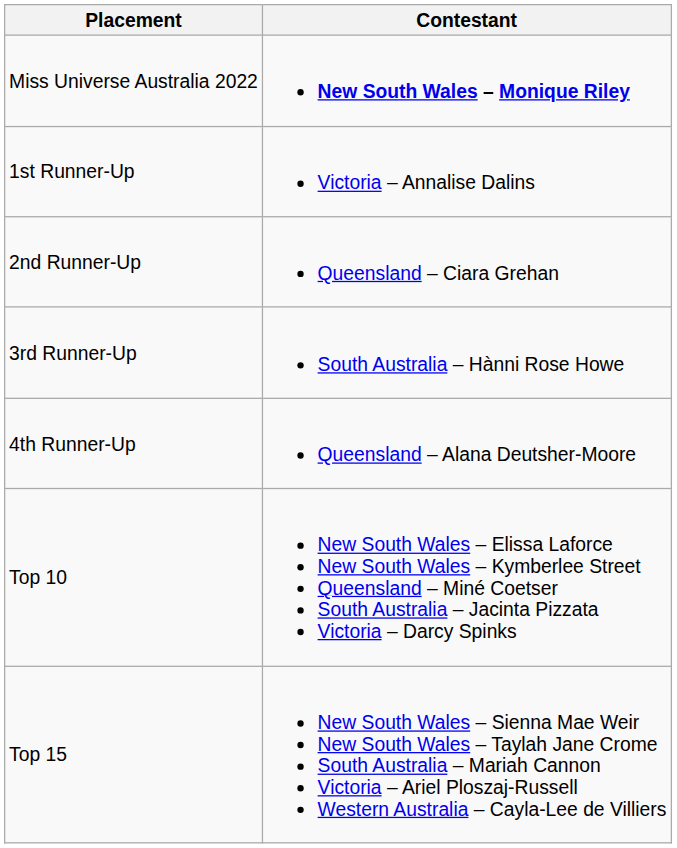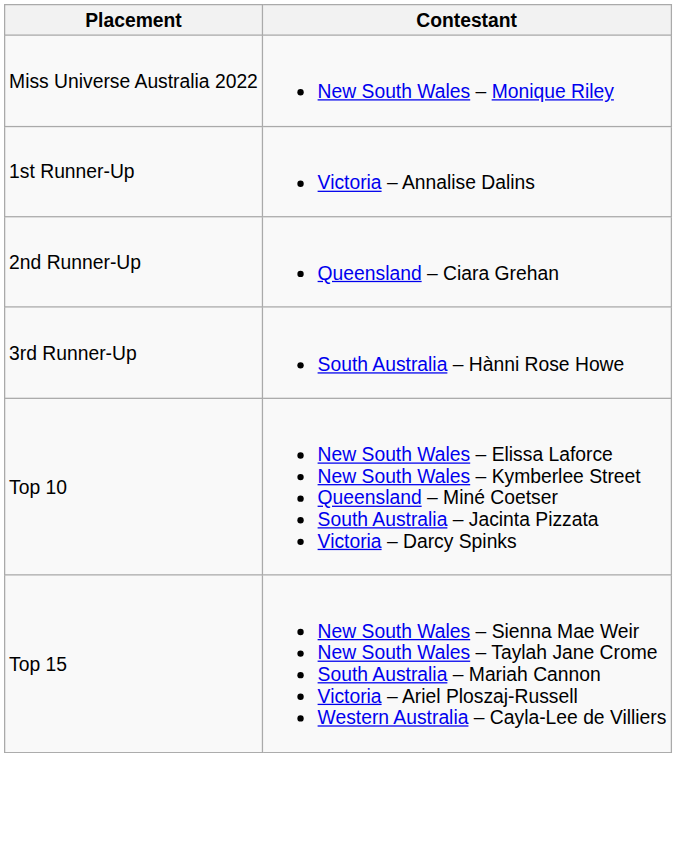 <table class="wikitable sortable" style="font-size: 95%;">
 <tr>
 <th>Placement</th>
 <th>Contestant</th>
 </tr>
 <tr>
 <td>Miss Universe Australia 2022</td>
-<td><strong><br><ul><li><a href='#'>New South Wales</a> – <a href='#'>Monique Riley</a></li></ul></strong></td>
+<td><br><ul><li><a href='#'>New South Wales</a> – <a href='#'>Monique Riley</a></li></ul></td>
 </tr>
 <tr>
 <td>1st Runner-Up</td>
 <td><br><ul><li><a href='#'>Victoria</a> – Annalise Dalins</li></ul></td>
 </tr>
 <tr>
 <td>2nd Runner-Up</td>
 <td><br><ul><li><a href='#'>Queensland</a> – Ciara Grehan</li></ul></td>
 </tr>
 <tr>
 <td>3rd Runner-Up</td>
 <td><br><ul><li><a href='#'>South Australia</a> – Hànni Rose Howe</li></ul></td>
 </tr>
 <tr>
-<td>4th Runner-Up</td>
-<td><br><ul><li><a href='#'>Queensland</a> – Alana Deutsher-Moore</li></ul></td>
-</tr>
-<tr>
 <td>Top 10</td>
 <td><br><ul><li><a href='#'>New South Wales</a> – Elissa Laforce</li><li><a href='#'>New South Wales</a> – Kymberlee Street</li><li><a href='#'>Queensland</a> – Miné Coetser</li><li><a href='#'>South Australia</a> – Jacinta Pizzata</li><li><a href='#'>Victoria</a> – Darcy Spinks</li></ul></td>
 </tr>
 <tr>
 <td>Top 15</td>
 <td><br><ul><li><a href='#'>New South Wales</a> – Sienna Mae Weir</li><li><a href='#'>New South Wales</a> – Taylah Jane Crome</li><li><a href='#'>South Australia</a> – Mariah Cannon</li><li><a href='#'>Victoria</a> – Ariel Ploszaj-Russell</li><li><a href='#'>Western Australia</a> – Cayla-Lee de Villiers</li></ul></td>
 </tr>
 </table>
